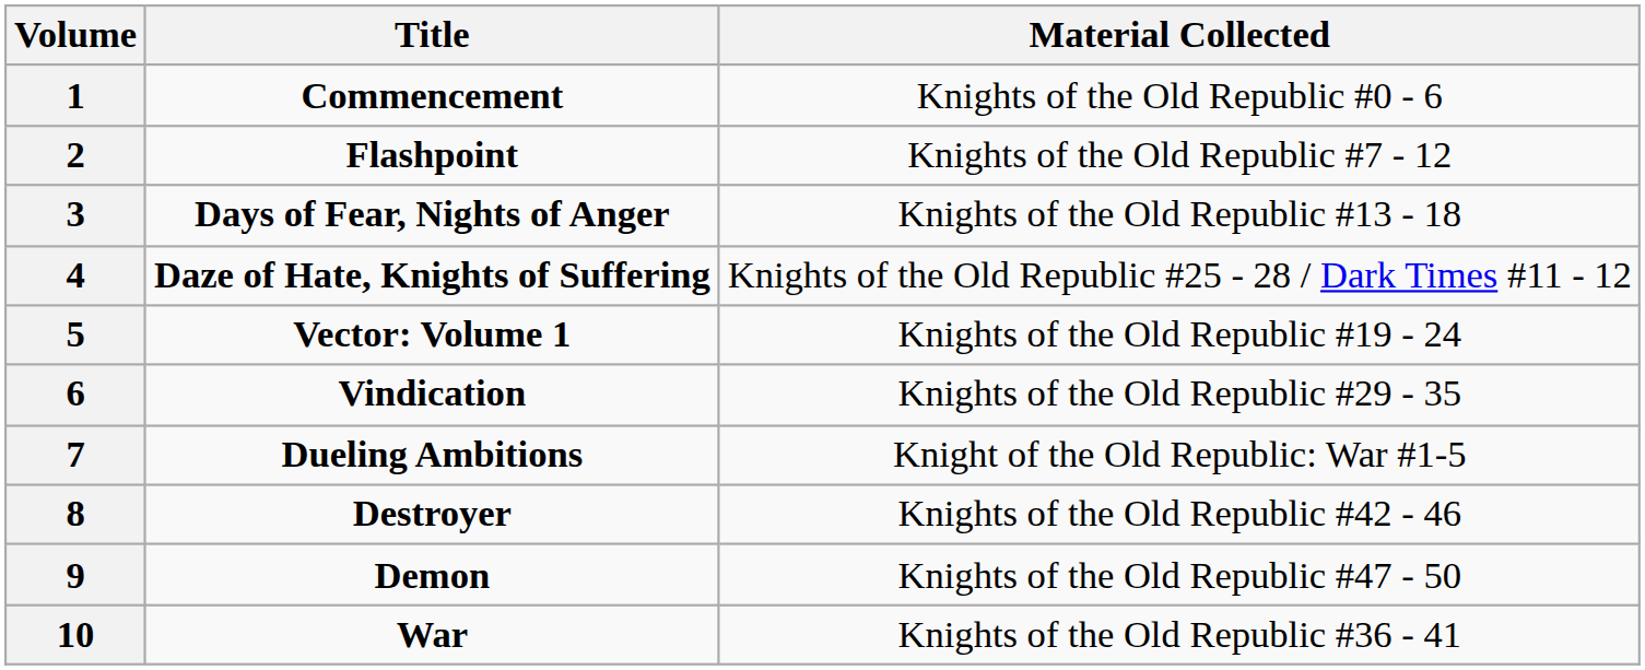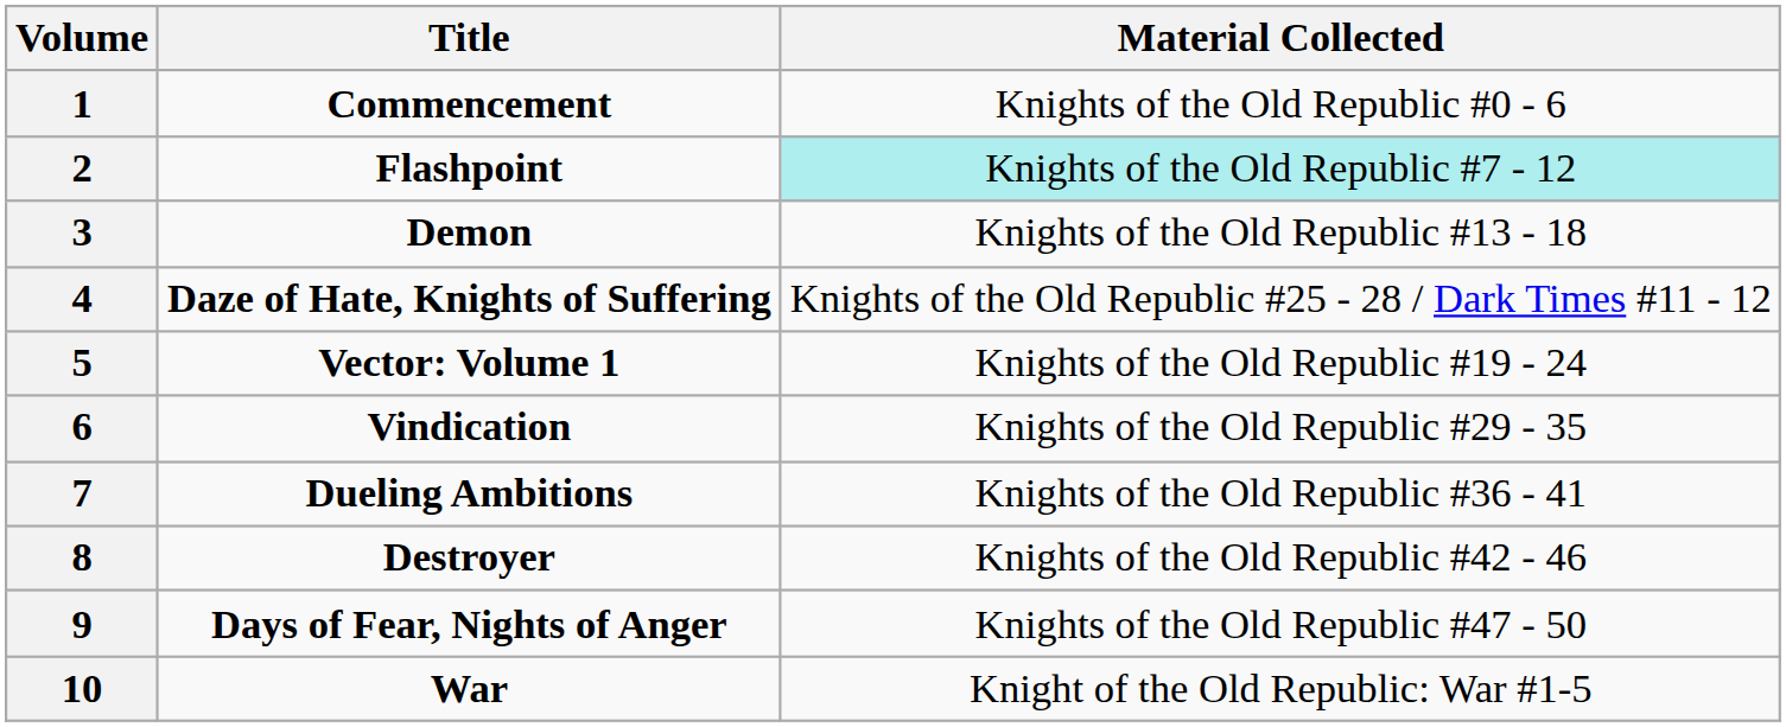 <table class="wikitable">
 <tr>
 <th>Volume</th>
 <th>Title</th>
 <th>Material Collected</th>
 </tr>
 <tr>
 <th>1</th>
 <td style="text-align:center;"><strong>Commencement</strong></td>
 <td style="text-align:center;">Knights of the Old Republic #0 - 6</td>
 </tr>
 <tr>
 <th>2</th>
 <td style="text-align:center;"><strong>Flashpoint</strong></td>
-<td style="text-align:center;">Knights of the Old Republic #7 - 12</td>
+<td style="background: paleturquoise; text-align:center;">Knights of the Old Republic #7 - 12</td>
 </tr>
 <tr>
 <th>3</th>
-<td style="text-align:center;"><strong>Days of Fear, Nights of Anger</strong></td>
+<td style="text-align:center;"><strong>Demon</strong></td>
 <td style="text-align:center;">Knights of the Old Republic #13 - 18</td>
 </tr>
 <tr>
 <th>4</th>
 <td style="text-align:center;"><strong>Daze of Hate, Knights of Suffering</strong></td>
 <td style="text-align:center;">Knights of the Old Republic #25 - 28 / <a href='#'>Dark Times</a> #11 - 12</td>
 </tr>
 <tr>
 <th>5</th>
 <td style="text-align:center;"><strong>Vector: Volume 1</strong></td>
 <td style="text-align:center;">Knights of the Old Republic #19 - 24</td>
 </tr>
 <tr>
 <th>6</th>
 <td style="text-align:center;"><strong>Vindication</strong></td>
 <td style="text-align:center;">Knights of the Old Republic #29 - 35</td>
 </tr>
 <tr>
 <th>7</th>
 <td style="text-align:center;"><strong>Dueling Ambitions</strong></td>
-<td style="text-align:center;">Knight of the Old Republic: War #1-5</td>
+<td style="text-align:center;">Knights of the Old Republic #36 - 41</td>
 </tr>
 <tr>
 <th>8</th>
 <td style="text-align:center;"><strong>Destroyer</strong></td>
 <td style="text-align:center;">Knights of the Old Republic #42 - 46</td>
 </tr>
 <tr>
 <th>9</th>
-<td style="text-align:center;"><strong>Demon</strong></td>
+<td style="text-align:center;"><strong>Days of Fear, Nights of Anger</strong></td>
 <td style="text-align:center;">Knights of the Old Republic #47 - 50</td>
 </tr>
 <tr>
 <th>10</th>
 <td style="text-align:center;"><strong>War</strong></td>
-<td style="text-align:center;">Knights of the Old Republic #36 - 41</td>
+<td style="text-align:center;">Knight of the Old Republic: War #1-5</td>
 </tr>
 </table>
